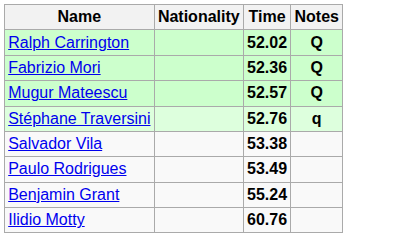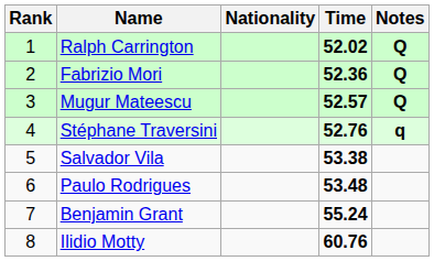 <table class="wikitable sortable" style="text-align:center">
 <tr>
+<th>Rank</th>
 <th>Name</th>
 <th>Nationality</th>
 <th>Time</th>
 <th>Notes</th>
 </tr>
 <tr bgcolor=ccffcc>
+<td>1</td>
 <td align=left><a href='#'>Ralph Carrington</a></td>
 <td align=left></td>
 <td><strong>52.02</strong></td>
 <td><strong>Q</strong></td>
 </tr>
 <tr bgcolor=ccffcc>
+<td>2</td>
 <td align=left><a href='#'>Fabrizio Mori</a></td>
 <td align=left></td>
 <td><strong>52.36</strong></td>
 <td><strong>Q</strong></td>
 </tr>
 <tr bgcolor=ccffcc>
+<td>3</td>
 <td align=left><a href='#'>Mugur Mateescu</a></td>
 <td align=left></td>
 <td><strong>52.57</strong></td>
 <td><strong>Q</strong></td>
 </tr>
 <tr bgcolor=ddffdd>
+<td>4</td>
 <td align=left><a href='#'>Stéphane Traversini</a></td>
 <td align=left></td>
 <td><strong>52.76</strong></td>
 <td><strong>q</strong></td>
 </tr>
 <tr>
+<td>5</td>
 <td align=left><a href='#'>Salvador Vila</a></td>
 <td align=left></td>
 <td><strong>53.38</strong></td>
 <td></td>
 </tr>
 <tr>
+<td>6</td>
 <td align=left><a href='#'>Paulo Rodrigues</a></td>
 <td align=left></td>
-<td><strong>53.49</strong></td>
+<td><strong>53.48</strong></td>
 <td></td>
 </tr>
 <tr>
+<td>7</td>
 <td align=left><a href='#'>Benjamin Grant</a></td>
 <td align=left></td>
 <td><strong>55.24</strong></td>
 <td></td>
 </tr>
 <tr>
+<td>8</td>
 <td align=left><a href='#'>Ilidio Motty</a></td>
 <td align=left></td>
 <td><strong>60.76</strong></td>
 <td></td>
 </tr>
 </table>
